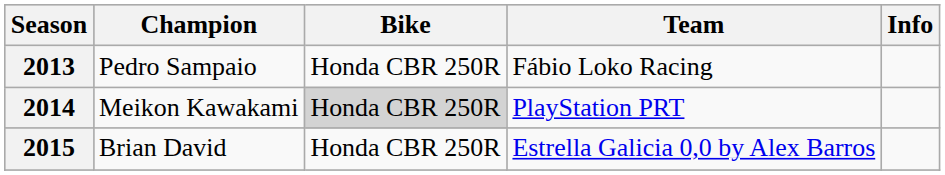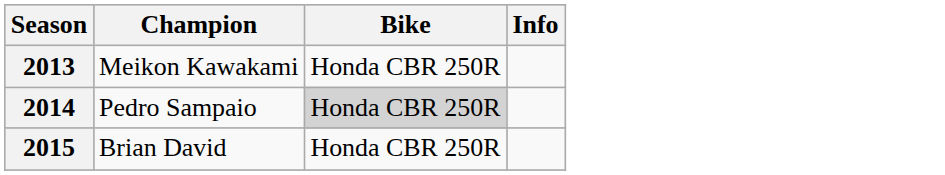 <table class="wikitable">
 <tr>
 <th>Season</th>
 <th>Champion</th>
 <th>Bike</th>
-<th>Team</th>
 <th>Info</th>
 </tr>
 <tr>
 <th>2013</th>
-<td> Pedro Sampaio</td>
+<td> Meikon Kawakami</td>
 <td> Honda CBR 250R</td>
-<td> Fábio Loko Racing</td>
 <td></td>
 </tr>
 <tr>
 <th>2014</th>
-<td> Meikon Kawakami</td>
+<td> Pedro Sampaio</td>
 <td style="background: lightgrey;"> Honda CBR 250R</td>
-<td> <a href='#'>PlayStation PRT</a></td>
 <td></td>
 </tr>
 <tr>
 <th>2015</th>
 <td> Brian David</td>
 <td> Honda CBR 250R</td>
-<td> <a href='#'>Estrella Galicia 0,0 by Alex Barros</a></td>
 <td></td>
 </tr>
 </table>
